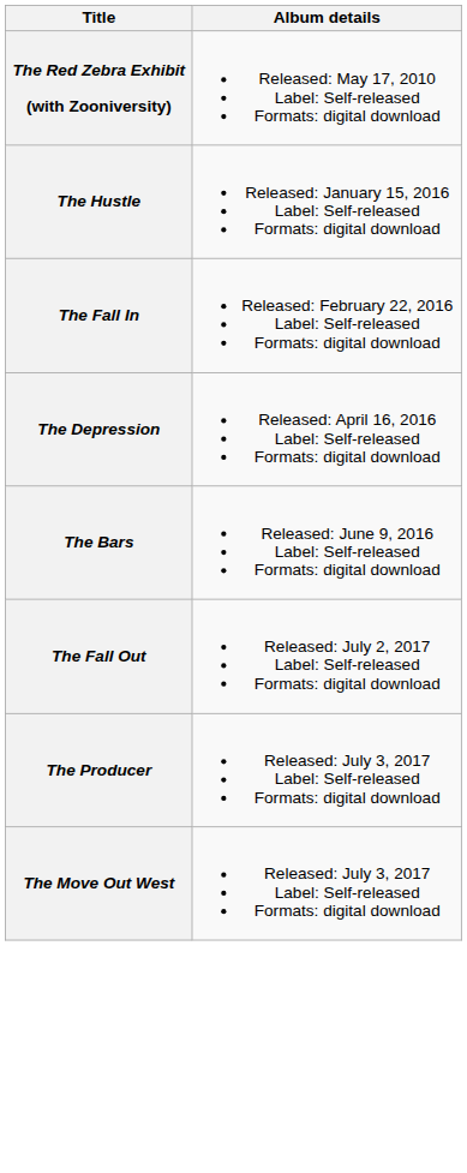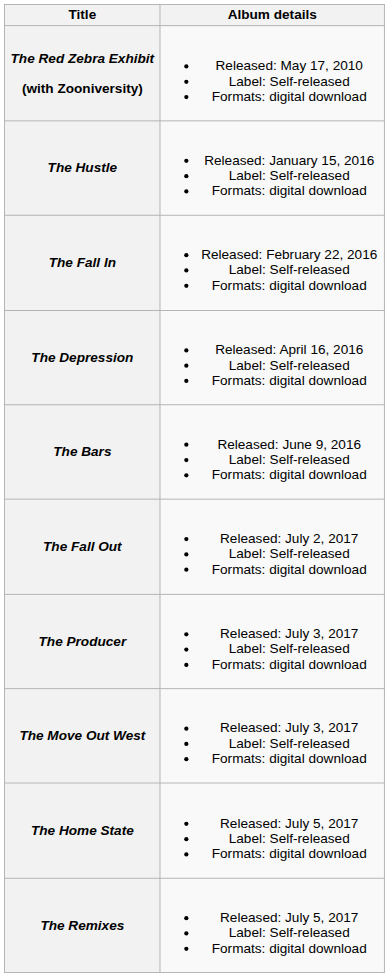 <table style="text-align:center;" class="wikitable plainrowheaders">
 <tr>
 <th style="width:11em;" scope="col">Title</th>
 <th style="width:16em;" scope="col">Album details</th>
 </tr>
 <tr>
 <th scope="row"><em>The Red Zebra Exhibit</em><br><br><span>(with Zooniversity)</span></th>
 <td><br><ul><li>Released: May 17, 2010</li><li>Label: Self-released</li><li>Formats: digital download</li></ul></td>
 </tr>
 <tr>
 <th scope="row"><em>The Hustle</em></th>
 <td><br><ul><li>Released: January 15, 2016</li><li>Label: Self-released</li><li>Formats: digital download</li></ul></td>
 </tr>
 <tr>
 <th scope="row"><em>The Fall In</em></th>
 <td><br><ul><li>Released: February 22, 2016</li><li>Label: Self-released</li><li>Formats: digital download</li></ul></td>
 </tr>
 <tr>
 <th scope="row"><em>The Depression</em></th>
 <td><br><ul><li>Released: April 16, 2016</li><li>Label: Self-released</li><li>Formats: digital download</li></ul></td>
 </tr>
 <tr>
 <th scope="row"><em>The Bars</em></th>
 <td><br><ul><li>Released: June 9, 2016</li><li>Label: Self-released</li><li>Formats: digital download</li></ul></td>
 </tr>
 <tr>
 <th scope="row"><em>The Fall Out</em></th>
 <td><br><ul><li>Released: July 2, 2017</li><li>Label: Self-released</li><li>Formats: digital download</li></ul></td>
 </tr>
 <tr>
 <th scope="row"><em>The Producer</em></th>
 <td><br><ul><li>Released: July 3, 2017</li><li>Label: Self-released</li><li>Formats: digital download</li></ul></td>
 </tr>
 <tr>
 <th scope="row"><em>The Move Out West</em></th>
 <td><br><ul><li>Released: July 3, 2017</li><li>Label: Self-released</li><li>Formats: digital download</li></ul></td>
 </tr>
+<tr>
+<th scope="row"><em>The Home State</em></th>
+<td><br><ul><li>Released: July 5, 2017</li><li>Label: Self-released</li><li>Formats: digital download</li></ul></td>
+</tr>
+<tr>
+<th scope="row"><em>The Remixes</em></th>
+<td><br><ul><li>Released: July 5, 2017</li><li>Label: Self-released</li><li>Formats: digital download</li></ul></td>
+</tr>
 </table>
